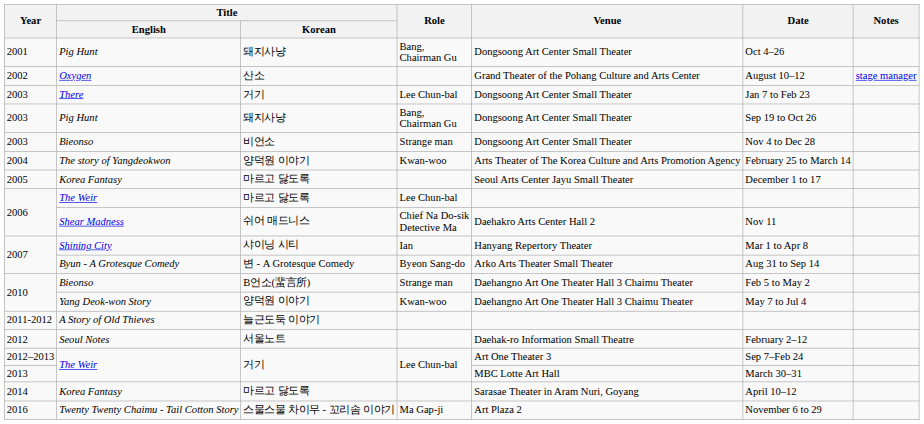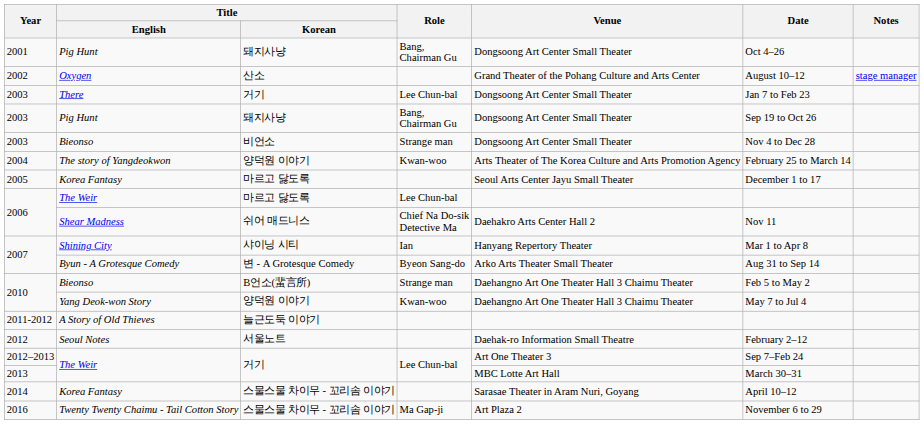 <table class="wikitable sortable">
 <tr>
 <th rowspan="2">Year</th>
 <th colspan="2">Title</th>
 <th rowspan="2">Role</th>
 <th rowspan="2">Venue</th>
 <th rowspan="2">Date</th>
 <th rowspan="2">Notes</th>
 </tr>
 <tr>
 <th>English</th>
 <th>Korean</th>
 </tr>
 <tr>
 <td>2001</td>
 <td><em>Pig Hunt</em></td>
 <td>돼지사냥</td>
 <td>Bang,<br>Chairman Gu</td>
 <td>Dongsoong Art Center Small Theater</td>
 <td>Oct 4–26</td>
 <td></td>
 </tr>
 <tr>
 <td>2002</td>
 <td><em><a href='#'>Oxygen</a></em></td>
 <td>산소</td>
 <td></td>
 <td>Grand Theater of the Pohang Culture and Arts Center</td>
 <td>August 10–12</td>
 <td><a href='#'>stage manager</a></td>
 </tr>
 <tr>
 <td>2003</td>
 <td><em><a href='#'>There</a></em></td>
 <td>거기</td>
 <td>Lee Chun-bal</td>
 <td>Dongsoong Art Center Small Theater</td>
 <td>Jan 7 to Feb 23</td>
 <td></td>
 </tr>
 <tr>
 <td>2003</td>
 <td><em>Pig Hunt</em></td>
 <td>돼지사냥</td>
 <td>Bang,<br>Chairman Gu</td>
 <td>Dongsoong Art Center Small Theater</td>
 <td>Sep 19 to Oct 26</td>
 <td></td>
 </tr>
 <tr>
 <td>2003</td>
 <td><em>Bieonso</em></td>
 <td>비언소</td>
 <td>Strange man</td>
 <td>Dongsoong Art Center Small Theater</td>
 <td>Nov 4 to Dec 28</td>
 <td></td>
 </tr>
 <tr>
 <td>2004</td>
 <td><em>The story of Yangdeokwon</em></td>
 <td>양덕원 이야기</td>
 <td>Kwan-woo</td>
 <td>Arts Theater of The Korea Culture and Arts Promotion Agency</td>
 <td>February 25 to March 14</td>
 <td></td>
 </tr>
 <tr>
 <td>2005</td>
 <td><em>Korea Fantasy</em></td>
 <td>마르고 닳도록</td>
 <td></td>
 <td>Seoul Arts Center Jayu Small Theater</td>
 <td>December 1 to 17</td>
 <td></td>
 </tr>
 <tr>
 <td rowspan="2">2006</td>
 <td><em><a href='#'>The Weir</a></em></td>
 <td>마르고 닳도록</td>
 <td>Lee Chun-bal</td>
 <td></td>
 <td></td>
 <td></td>
 </tr>
 <tr>
 <td><em><a href='#'>Shear Madness</a></em></td>
 <td>쉬어 매드니스</td>
 <td>Chief Na Do-sik<br>Detective Ma</td>
 <td>Daehakro Arts Center Hall 2</td>
 <td>Nov 11</td>
 <td></td>
 </tr>
 <tr>
 <td rowspan="2">2007</td>
 <td><em><a href='#'>Shining City</a></em></td>
 <td>샤이닝 시티</td>
 <td>Ian</td>
 <td>Hanyang Repertory Theater</td>
 <td>Mar 1 to Apr 8</td>
 <td></td>
 </tr>
 <tr>
 <td><em>Byun - A Grotesque Comedy</em></td>
 <td>변 - A Grotesque Comedy</td>
 <td>Byeon Sang-do</td>
 <td>Arko Arts Theater Small Theater</td>
 <td>Aug 31 to Sep 14</td>
 <td></td>
 </tr>
 <tr>
 <td rowspan="2">2010</td>
 <td><em>Bieonso</em></td>
 <td>B언소(蜚言所)</td>
 <td>Strange man</td>
 <td>Daehangno Art One Theater Hall 3 Chaimu Theater</td>
 <td>Feb 5 to May 2</td>
 <td></td>
 </tr>
 <tr>
 <td><em>Yang Deok-won Story</em></td>
 <td>양덕원 이야기</td>
 <td>Kwan-woo</td>
 <td>Daehangno Art One Theater Hall 3 Chaimu Theater</td>
 <td>May 7 to Jul 4</td>
 <td></td>
 </tr>
 <tr>
 <td>2011-2012</td>
 <td><em>A Story of Old Thieves</em></td>
 <td>늘근도둑 이야기</td>
 <td></td>
 <td></td>
 <td></td>
 <td></td>
 </tr>
 <tr>
 <td>2012</td>
 <td><em>Seoul Notes</em></td>
 <td>서울노트</td>
 <td></td>
 <td>Daehak-ro Information Small Theatre</td>
 <td>February 2–12</td>
 <td></td>
 </tr>
 <tr>
 <td>2012–2013</td>
 <td rowspan="2"><em><a href='#'>The Weir</a></em></td>
 <td rowspan="2">거기</td>
 <td rowspan="2">Lee Chun-bal</td>
 <td>Art One Theater 3</td>
 <td>Sep 7–Feb 24</td>
 <td></td>
 </tr>
 <tr>
 <td>2013</td>
 <td>MBC Lotte Art Hall</td>
 <td>March 30–31</td>
 <td></td>
 </tr>
 <tr>
 <td>2014</td>
 <td><em>Korea Fantasy</em></td>
-<td>마르고 닳도록</td>
+<td>스물스물 차이무 - 꼬리솜 이야기</td>
 <td></td>
 <td>Sarasae Theater in Aram Nuri, Goyang</td>
 <td>April 10–12</td>
 <td></td>
 </tr>
 <tr>
 <td>2016</td>
 <td><em>Twenty Twenty Chaimu - Tail Cotton Story</em></td>
 <td>스물스물 차이무 - 꼬리솜 이야기</td>
 <td>Ma Gap-ji</td>
 <td>Art Plaza 2</td>
 <td>November 6 to 29</td>
 <td></td>
 </tr>
 </table>
